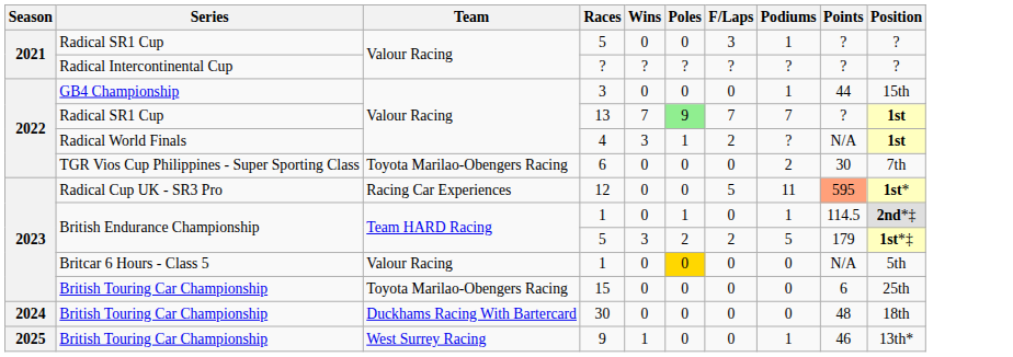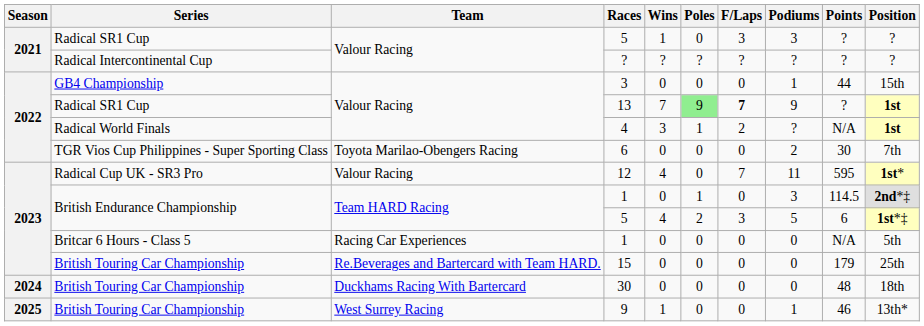 <table class="wikitable" style="font-size: 90%; text-align:center">
 <tr>
 <th>Season</th>
 <th>Series</th>
 <th>Team</th>
 <th>Races</th>
 <th>Wins</th>
 <th>Poles</th>
 <th>F/Laps</th>
 <th>Podiums</th>
 <th>Points</th>
 <th>Position</th>
 </tr>
 <tr>
 <th rowspan=2>2021</th>
 <td align=left>Radical SR1 Cup</td>
 <td rowspan=2 align=left>Valour Racing</td>
 <td>5</td>
-<td>0</td>
+<td>1</td>
 <td>0</td>
 <td>3</td>
-<td>1</td>
+<td>3</td>
 <td>?</td>
 <td>?</td>
 </tr>
 <tr>
 <td align=left>Radical Intercontinental Cup</td>
 <td>?</td>
 <td>?</td>
 <td>?</td>
 <td>?</td>
 <td>?</td>
 <td>?</td>
 <td>?</td>
 </tr>
 <tr>
 <th rowspan=4>2022</th>
 <td align=left nowrap><a href='#'>GB4 Championship</a></td>
 <td rowspan=3 align=left>Valour Racing</td>
 <td>3</td>
 <td>0</td>
 <td>0</td>
 <td>0</td>
 <td>1</td>
 <td>44</td>
 <td>15th</td>
 </tr>
 <tr>
 <td align=left>Radical SR1 Cup</td>
 <td>13</td>
 <td>7</td>
 <td style="background: lightgreen;">9</td>
-<td>7</td>
-<td>7</td>
+<td><strong>7</strong></td>
+<td>9</td>
 <td>?</td>
 <td style="background:#FFFFBF;"><strong>1st</strong></td>
 </tr>
 <tr>
 <td align=left>Radical World Finals</td>
 <td>4</td>
 <td>3</td>
 <td>1</td>
 <td>2</td>
 <td>?</td>
 <td>N/A</td>
 <td style="background:#FFFFBF;"><strong>1st</strong></td>
 </tr>
 <tr>
 <td align=left nowrap>TGR Vios Cup Philippines - Super Sporting Class</td>
 <td align=left>Toyota Marilao-Obengers Racing</td>
 <td>6</td>
 <td>0</td>
 <td>0</td>
 <td>0</td>
 <td>2</td>
 <td>30</td>
 <td>7th</td>
 </tr>
 <tr>
 <th rowspan=5>2023</th>
 <td align=left>Radical Cup UK - SR3 Pro</td>
-<td align=left>Racing Car Experiences</td>
+<td align=left>Valour Racing</td>
 <td>12</td>
+<td>4</td>
 <td>0</td>
-<td>0</td>
-<td>5</td>
+<td>7</td>
 <td>11</td>
-<td style="background: lightsalmon;">595</td>
+<td>595</td>
 <td style="background:#FFFFBF;"><strong>1st</strong>*</td>
 </tr>
 <tr>
 <td rowspan=2 align=left>British Endurance Championship</td>
 <td rowspan=2 align=left><a href='#'>Team HARD Racing</a></td>
 <td>1</td>
 <td>0</td>
 <td>1</td>
 <td>0</td>
-<td>1</td>
+<td>3</td>
 <td>114.5</td>
 <td style="background:#DFDFDF;"><strong>2nd</strong>*‡</td>
 </tr>
 <tr>
 <td>5</td>
+<td>4</td>
+<td>2</td>
 <td>3</td>
-<td>2</td>
-<td>2</td>
 <td>5</td>
-<td>179</td>
+<td>6</td>
 <td style="background:#FFFFBF;"><strong>1st</strong>*‡</td>
 </tr>
 <tr>
 <td align=left>Britcar 6 Hours - Class 5</td>
-<td align=left>Valour Racing</td>
+<td align=left>Racing Car Experiences</td>
 <td>1</td>
 <td>0</td>
-<td style="background: gold;">0</td>
+<td>0</td>
 <td>0</td>
 <td>0</td>
 <td>N/A</td>
 <td>5th</td>
 </tr>
 <tr>
 <td align=left nowrap><a href='#'>British Touring Car Championship</a></td>
-<td align=left>Toyota Marilao-Obengers Racing</td>
+<td align=left nowrap><a href='#'>Re.Beverages and Bartercard with Team HARD.</a></td>
 <td>15</td>
 <td>0</td>
 <td>0</td>
 <td>0</td>
 <td>0</td>
-<td>6</td>
+<td>179</td>
 <td>25th</td>
 </tr>
 <tr>
 <th>2024</th>
 <td align=left><a href='#'>British Touring Car Championship</a></td>
 <td align=left><a href='#'>Duckhams Racing With Bartercard</a></td>
 <td>30</td>
 <td>0</td>
 <td>0</td>
 <td>0</td>
 <td>0</td>
 <td>48</td>
 <td>18th</td>
 </tr>
 <tr>
 <th>2025</th>
 <td align=left><a href='#'>British Touring Car Championship</a></td>
 <td align=left><a href='#'>West Surrey Racing</a></td>
 <td>9</td>
 <td>1</td>
 <td>0</td>
 <td>0</td>
 <td>1</td>
 <td>46</td>
 <td>13th*</td>
 </tr>
 </table>
